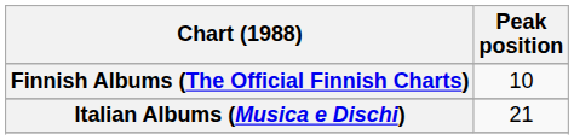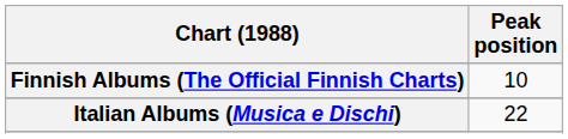 <table class="wikitable sortable plainrowheaders">
 <tr>
 <th>Chart (1988)</th>
 <th>Peak<br>position</th>
 </tr>
 <tr>
 </tr>
 <tr>
 </tr>
 <tr>
 <th scope="row">Finnish Albums (<a href='#'>The Official Finnish Charts</a>)</th>
 <td align="center">10</td>
 </tr>
 <tr>
 </tr>
 <tr>
 <th scope="row">Italian Albums (<em><a href='#'>Musica e Dischi</a></em>)</th>
-<td align="center">21</td>
+<td align="center">22</td>
 </tr>
 <tr>
 </tr>
 <tr>
 </tr>
 <tr>
 </tr>
 <tr>
 </tr>
 </table>
